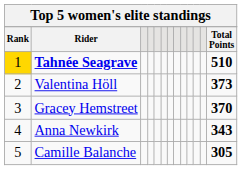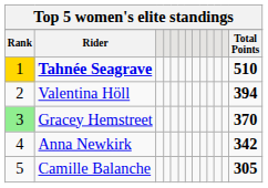 <table class="wikitable sortable">
 <tr>
 <th colspan=28 align="center"><strong>Top 5 women's elite standings</strong></th>
 </tr>
 <tr>
 </tr>
 <tr style="font-size:8pt;font-weight:bold">
 <th align="center">Rank</th>
 <th align="center">Rider</th>
 <th class=unsortable style="background:#E5E4E2;"><small></small></th>
 <th class=unsortable style="background:#E5E4E2;"><small></small></th>
 <th class=unsortable style="background:#E5E4E2;"><small></small></th>
 <th class=unsortable style="background:#E5E4E2;"><small></small></th>
 <th class=unsortable style="background:#E5E4E2;"><small></small></th>
 <th class=unsortable style="background:#E5E4E2;"><small></small></th>
 <th class=unsortable style="background:#E5E4E2;"><small></small></th>
 <th class=unsortable style="background:#E5E4E2;"><small></small></th>
 <th class=unsortable style="background:#E5E4E2;"><small></small></th>
 <th class=unsortable style="background:#E5E4E2;"><small></small></th>
 <th align="center">Total<br>Points</th>
 </tr>
 <tr>
 <td align=center style="background: gold;">1</td>
 <td> <strong><a href='#'>Tahnée Seagrave</a></strong></td>
 <td align=center></td>
 <td align=center></td>
 <td align=center></td>
 <td align=center></td>
 <td align=center></td>
 <td align=center></td>
 <td align=center></td>
 <td align=center></td>
 <td align=center></td>
 <td align=center></td>
 <td align=center><strong>510</strong></td>
 </tr>
 <tr>
 <td align=center>2</td>
 <td> <a href='#'>Valentina Höll</a></td>
 <td align=center></td>
 <td align=center></td>
 <td align=center></td>
 <td align=center></td>
 <td align=center></td>
 <td align=center></td>
 <td align=center></td>
 <td align=center></td>
 <td align=center></td>
 <td align=center></td>
-<td align=center><strong>373</strong></td>
+<td align=center><strong>394</strong></td>
 </tr>
 <tr>
-<td align=center>3</td>
+<td align=center style="background: lightgreen;">3</td>
 <td> <a href='#'>Gracey Hemstreet</a></td>
 <td align=center></td>
 <td align=center></td>
 <td align=center></td>
 <td align=center></td>
 <td align=center></td>
 <td align=center></td>
 <td align=center></td>
 <td align=center></td>
 <td align=center></td>
 <td align=center></td>
 <td align=center><strong>370</strong></td>
 </tr>
 <tr>
 <td align=center>4</td>
 <td> <a href='#'>Anna Newkirk</a></td>
 <td align=center></td>
 <td align=center></td>
 <td align=center></td>
 <td align=center></td>
 <td align=center></td>
 <td align=center></td>
 <td align=center></td>
 <td align=center></td>
 <td align=center></td>
 <td align=center></td>
-<td align=center><strong>343</strong></td>
+<td align=center><strong>342</strong></td>
 </tr>
 <tr>
 <td align=center>5</td>
 <td> <a href='#'>Camille Balanche</a></td>
 <td align=center></td>
 <td align=center></td>
 <td align=center></td>
 <td align=center></td>
 <td align=center></td>
 <td align=center></td>
 <td align=center></td>
 <td align=center></td>
 <td align=center></td>
 <td align=center></td>
 <td align=center><strong>305</strong><br></td>
 </tr>
 </table>
